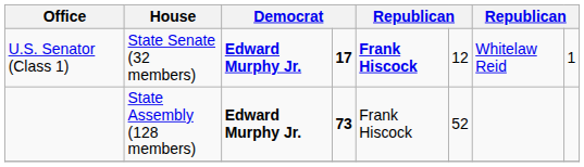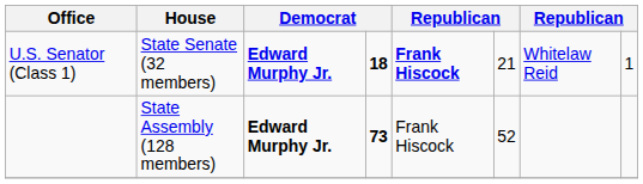 <table class=wikitable>
 <tr bgcolor=lightgrey>
 <th>Office</th>
 <th>House</th>
 <th colspan="2"><a href='#'>Democrat</a></th>
 <th colspan="2"><a href='#'>Republican</a></th>
 <th colspan="2"><a href='#'>Republican</a></th>
 </tr>
 <tr>
 <td><a href='#'>U.S. Senator</a> (Class 1)</td>
 <td><a href='#'>State Senate</a> <br>(32 members)</td>
 <td><strong><a href='#'>Edward Murphy Jr.</a></strong></td>
-<td align="right"><strong>17</strong></td>
+<td align="right"><strong>18</strong></td>
 <td><strong><a href='#'>Frank Hiscock</a></strong></td>
-<td align="right">12</td>
+<td align="right">21</td>
 <td><a href='#'>Whitelaw Reid</a></td>
 <td align="right">1</td>
 </tr>
 <tr>
 <td></td>
 <td><a href='#'>State Assembly</a> <br>(128 members)</td>
 <td><strong>Edward Murphy Jr.</strong></td>
 <td align="right"><strong>73</strong></td>
 <td>Frank Hiscock</td>
 <td align="right">52</td>
 <td></td>
 <td></td>
 </tr>
 <tr>
 </tr>
 </table>
